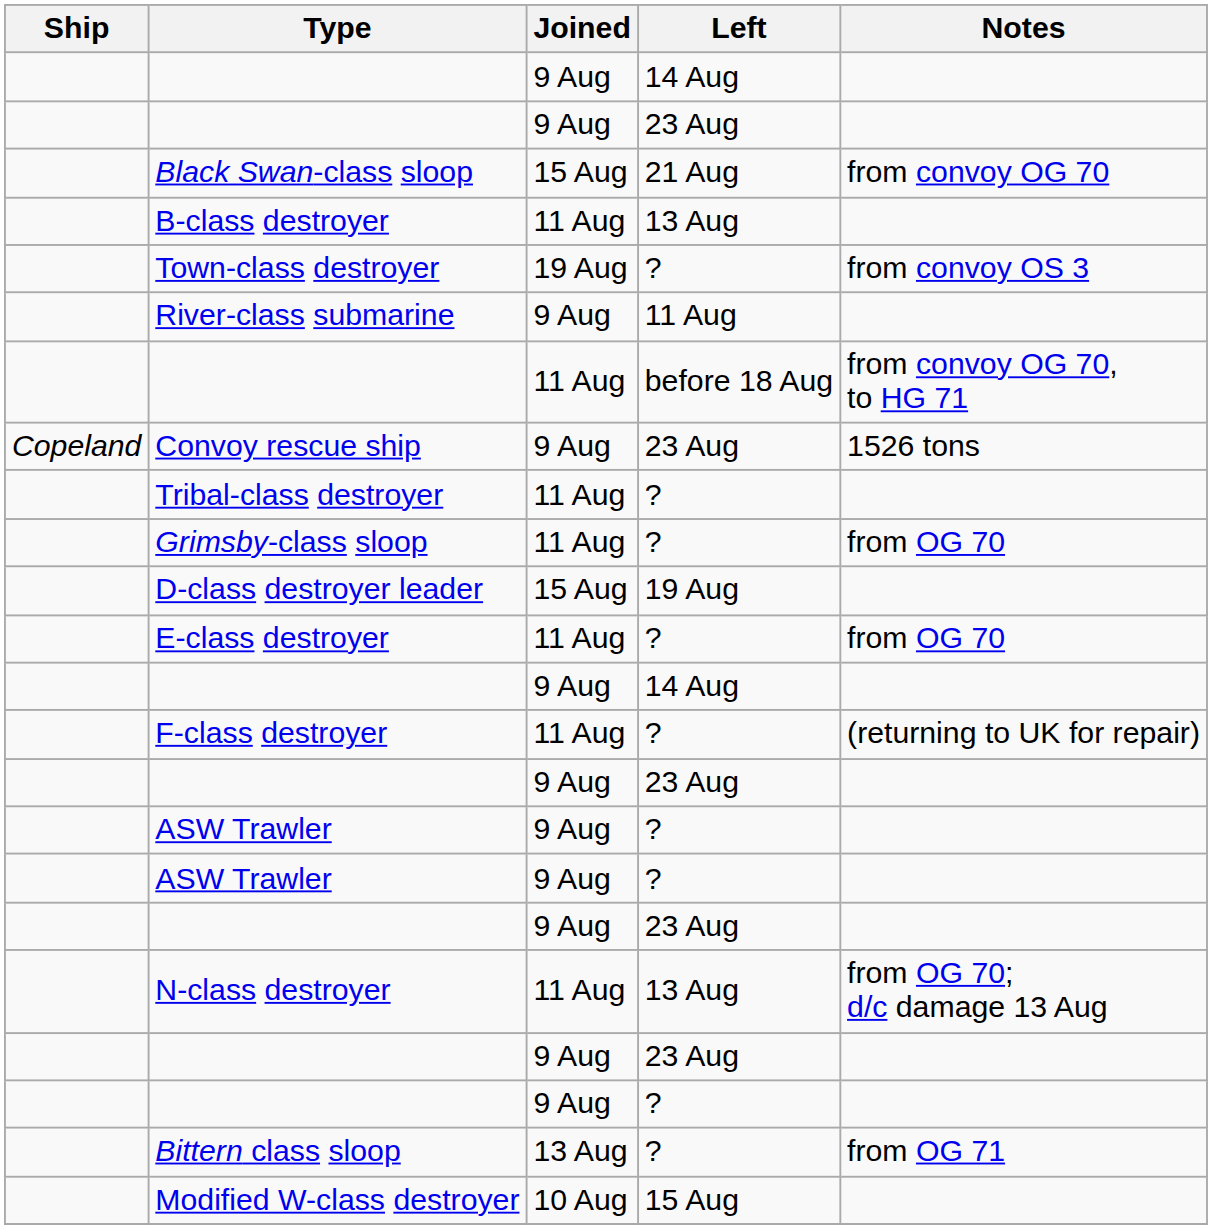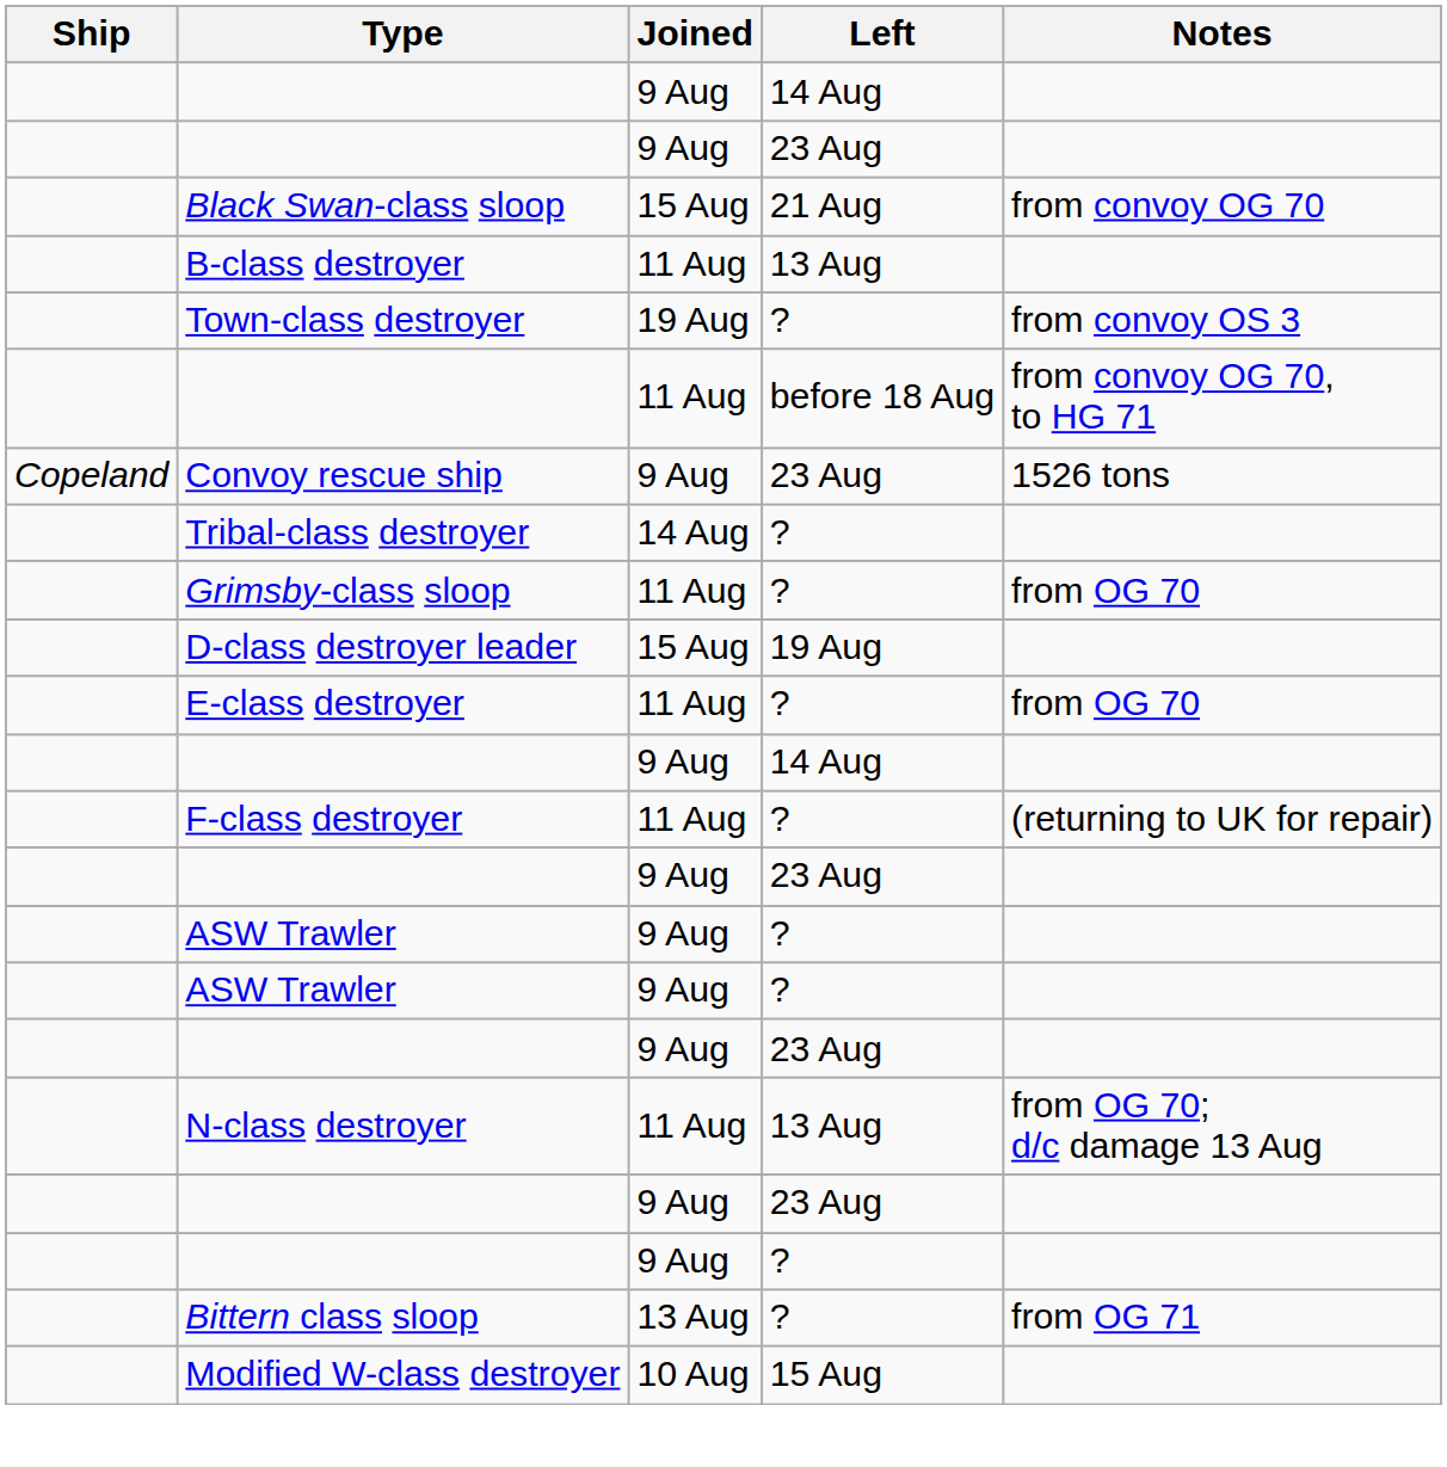 <table class="wikitable sortable">
 <tr>
 <th>Ship</th>
 <th>Type</th>
 <th>Joined</th>
 <th>Left</th>
 <th>Notes</th>
 </tr>
 <tr>
 <td></td>
 <td></td>
 <td>9 Aug</td>
 <td>14 Aug</td>
 <td> </td>
 </tr>
 <tr>
 <td></td>
 <td></td>
 <td>9 Aug</td>
 <td>23 Aug</td>
 <td> </td>
 </tr>
 <tr>
 <td></td>
 <td><a href='#'><em> Black Swan</em>-class</a>  <a href='#'>sloop</a></td>
 <td>15 Aug</td>
 <td>21 Aug</td>
 <td>from <a href='#'>convoy OG 70</a></td>
 </tr>
 <tr>
 <td></td>
 <td><a href='#'>B-class</a> <a href='#'>destroyer</a></td>
 <td>11 Aug</td>
 <td>13 Aug</td>
 <td> </td>
 </tr>
 <tr>
 <td></td>
 <td><a href='#'>Town-class</a> <a href='#'>destroyer</a></td>
 <td>19 Aug</td>
 <td>?</td>
 <td>from <a href='#'>convoy OS 3</a></td>
 </tr>
 <tr>
 <td></td>
-<td><a href='#'>River-class</a> <a href='#'>submarine</a></td>
-<td>9 Aug</td>
-<td>11 Aug</td>
-<td> </td>
-</tr>
-<tr>
-<td></td>
 <td></td>
 <td>11 Aug</td>
 <td>before 18 Aug</td>
 <td>from <a href='#'>convoy OG 70</a>,<br> to <a href='#'>HG 71</a></td>
 </tr>
 <tr>
 <td><em>Copeland</em></td>
 <td><a href='#'>Convoy rescue ship</a></td>
 <td>9 Aug</td>
 <td>23 Aug</td>
 <td>1526 tons</td>
 </tr>
 <tr>
 <td></td>
 <td><a href='#'>Tribal-class</a> <a href='#'>destroyer</a></td>
-<td>11 Aug</td>
+<td>14 Aug</td>
 <td>?</td>
 <td> </td>
 </tr>
 <tr>
 <td></td>
 <td><a href='#'><em>Grimsby</em>-class</a> <a href='#'>sloop</a></td>
 <td>11 Aug</td>
 <td>?</td>
 <td>from <a href='#'>OG 70</a></td>
 </tr>
 <tr>
 <td></td>
 <td><a href='#'>D-class</a> <a href='#'>destroyer leader</a></td>
 <td>15 Aug</td>
 <td>19 Aug</td>
 <td> </td>
 </tr>
 <tr>
 <td></td>
 <td><a href='#'>E-class</a>  <a href='#'>destroyer</a></td>
 <td>11 Aug</td>
 <td>?</td>
 <td>from <a href='#'>OG 70</a></td>
 </tr>
 <tr>
 <td></td>
 <td></td>
 <td>9 Aug</td>
 <td>14 Aug</td>
 <td> </td>
 </tr>
 <tr>
 <td></td>
 <td><a href='#'>F-class</a> <a href='#'>destroyer</a></td>
 <td>11 Aug</td>
 <td>?</td>
 <td>(returning to UK for repair)</td>
 </tr>
 <tr>
 <td></td>
 <td></td>
 <td>9 Aug</td>
 <td>23 Aug</td>
 <td> </td>
 </tr>
 <tr>
 <td></td>
 <td><a href='#'>ASW Trawler</a></td>
 <td>9 Aug</td>
 <td>?</td>
 <td> </td>
 </tr>
 <tr>
 <td></td>
 <td><a href='#'>ASW Trawler</a></td>
 <td>9 Aug</td>
 <td>?</td>
 <td> </td>
 </tr>
 <tr>
 <td></td>
 <td></td>
 <td>9 Aug</td>
 <td>23 Aug</td>
 <td> </td>
 </tr>
 <tr>
 <td></td>
 <td><a href='#'>N-class</a> <a href='#'>destroyer</a></td>
 <td>11 Aug</td>
 <td>13 Aug</td>
 <td>from <a href='#'>OG 70</a>;<br> <a href='#'>d/c</a> damage 13 Aug</td>
 </tr>
 <tr>
 <td></td>
 <td></td>
 <td>9 Aug</td>
 <td>23 Aug</td>
 <td> </td>
 </tr>
 <tr>
 <td></td>
 <td></td>
 <td>9 Aug</td>
 <td>?</td>
 <td> </td>
 </tr>
 <tr>
 <td></td>
 <td><a href='#'><em>Bittern</em> class</a> <a href='#'>sloop</a></td>
 <td>13 Aug</td>
 <td>?</td>
 <td>from <a href='#'>OG 71</a></td>
 </tr>
 <tr>
 <td></td>
 <td><a href='#'>Modified W-class</a> <a href='#'>destroyer</a></td>
 <td>10 Aug</td>
 <td>15 Aug</td>
 <td> </td>
 </tr>
 <tr>
 </tr>
 </table>
